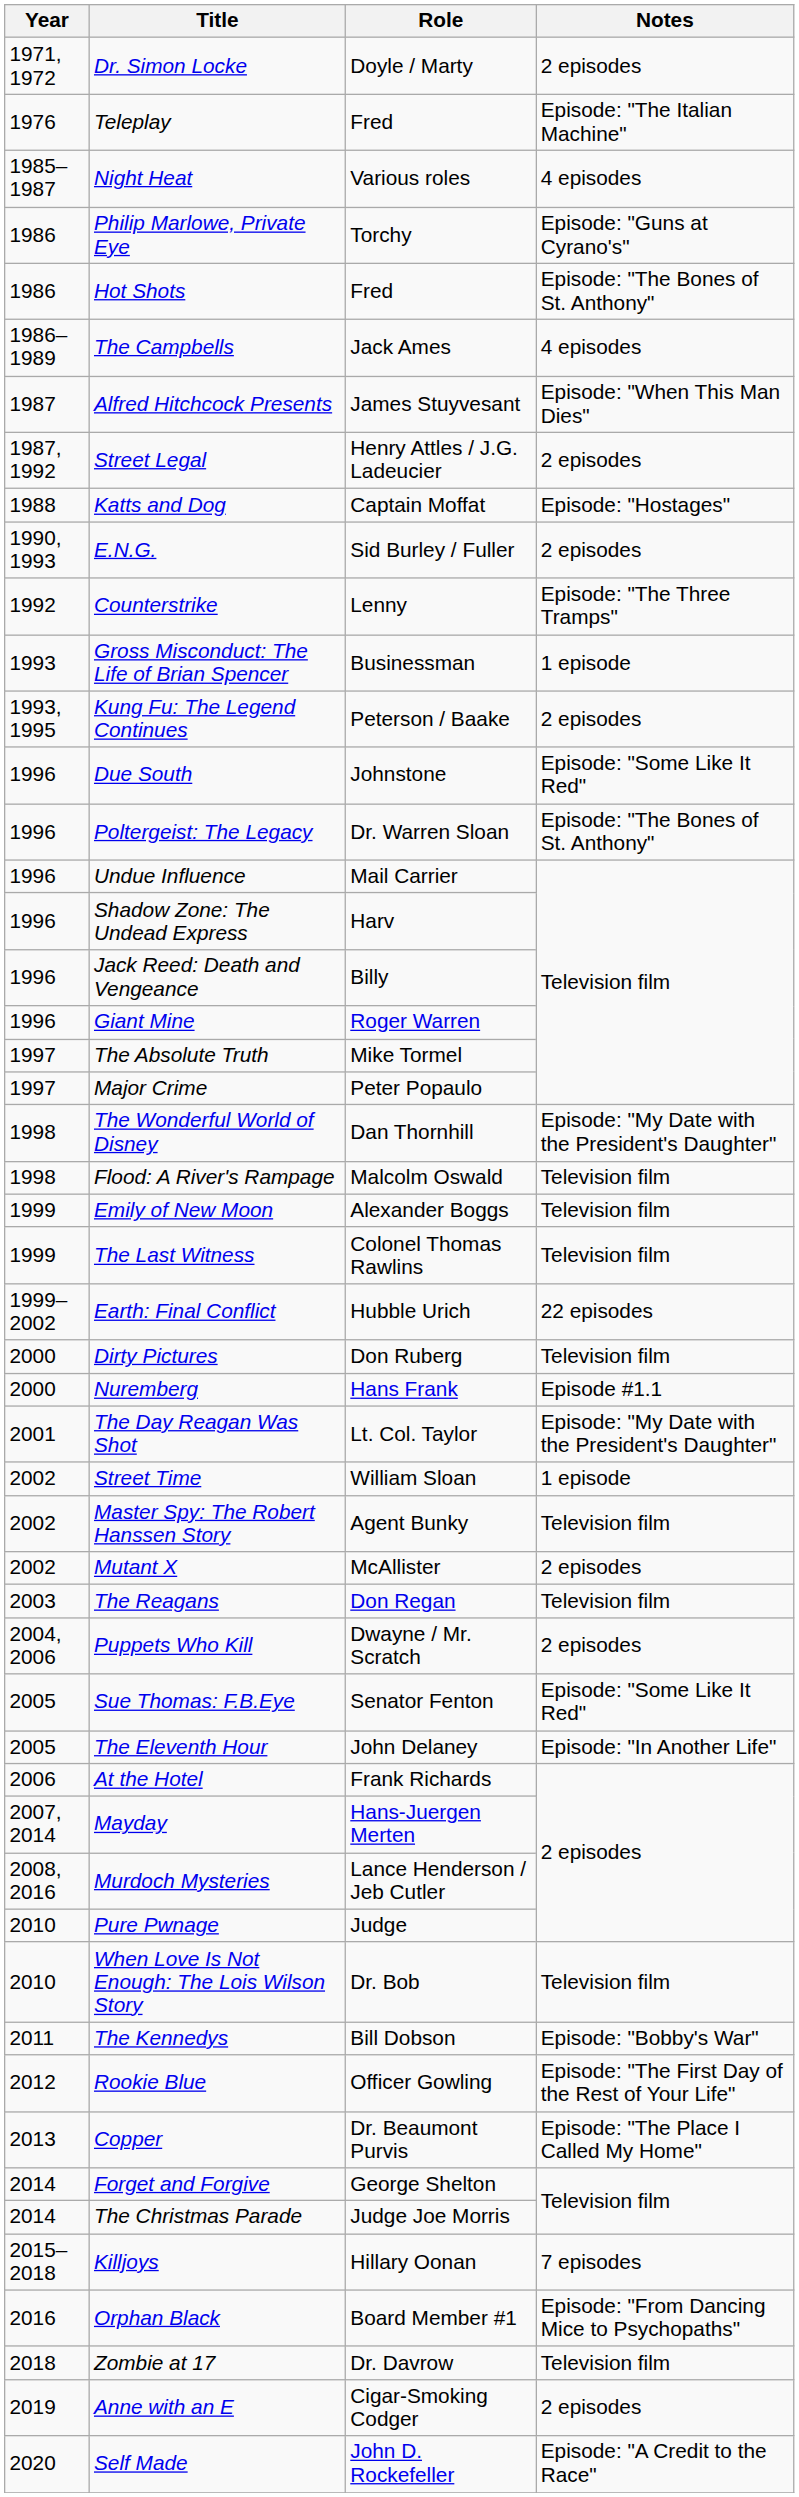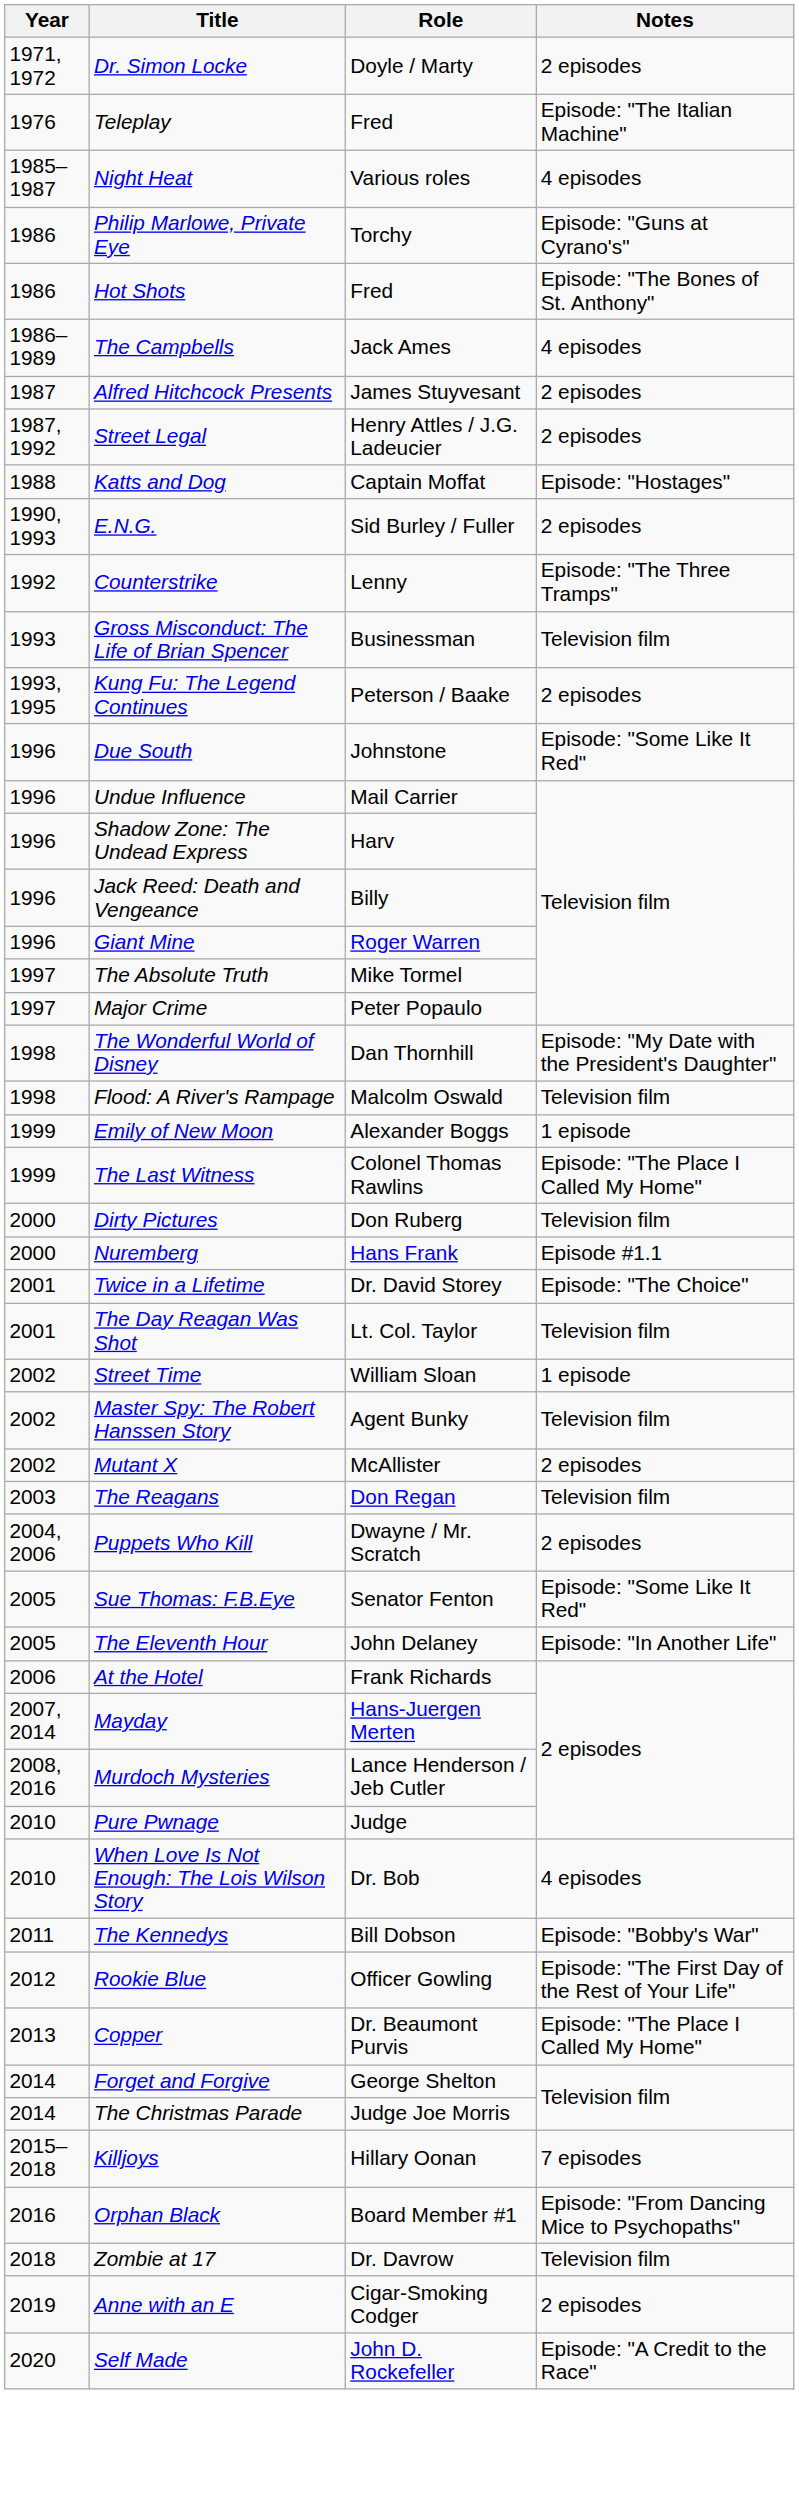 <table class="wikitable sortable">
 <tr>
 <th>Year</th>
 <th>Title</th>
 <th>Role</th>
 <th class="unsortable">Notes</th>
 </tr>
 <tr>
 <td>1971, 1972</td>
 <td><em><a href='#'>Dr. Simon Locke</a></em></td>
 <td>Doyle / Marty</td>
 <td>2 episodes</td>
 </tr>
 <tr>
 <td>1976</td>
 <td><em>Teleplay</em></td>
 <td>Fred</td>
 <td>Episode: "The Italian Machine"</td>
 </tr>
 <tr>
 <td>1985–1987</td>
 <td><em><a href='#'>Night Heat</a></em></td>
 <td>Various roles</td>
 <td>4 episodes</td>
 </tr>
 <tr>
 <td>1986</td>
 <td><em><a href='#'>Philip Marlowe, Private Eye</a></em></td>
 <td>Torchy</td>
 <td>Episode: "Guns at Cyrano's"</td>
 </tr>
 <tr>
 <td>1986</td>
 <td><a href='#'><em>Hot Shots</em></a></td>
 <td>Fred</td>
 <td>Episode: "The Bones of St. Anthony"</td>
 </tr>
 <tr>
 <td>1986–1989</td>
 <td data-sort-value="Campbells, The"><em><a href='#'>The Campbells</a></em></td>
 <td>Jack Ames</td>
 <td>4 episodes</td>
 </tr>
 <tr>
 <td>1987</td>
 <td><a href='#'><em>Alfred Hitchcock Presents</em></a></td>
 <td>James Stuyvesant</td>
-<td>Episode: "When This Man Dies"</td>
+<td>2 episodes</td>
 </tr>
 <tr>
 <td>1987, 1992</td>
 <td><a href='#'><em>Street Legal</em></a></td>
 <td>Henry Attles / J.G. Ladeucier</td>
 <td>2 episodes</td>
 </tr>
 <tr>
 <td>1988</td>
 <td><em><a href='#'>Katts and Dog</a></em></td>
 <td>Captain Moffat</td>
 <td>Episode: "Hostages"</td>
 </tr>
 <tr>
 <td>1990, 1993</td>
 <td><em><a href='#'>E.N.G.</a></em></td>
 <td>Sid Burley / Fuller</td>
 <td>2 episodes</td>
 </tr>
 <tr>
 <td>1992</td>
 <td><a href='#'><em>Counterstrike</em></a></td>
 <td>Lenny</td>
 <td>Episode: "The Three Tramps"</td>
 </tr>
 <tr>
 <td>1993</td>
 <td><em><a href='#'>Gross Misconduct: The Life of Brian Spencer</a></em></td>
 <td>Businessman</td>
-<td>1 episode</td>
+<td>Television film</td>
 </tr>
 <tr>
 <td>1993, 1995</td>
 <td><em><a href='#'>Kung Fu: The Legend Continues</a></em></td>
 <td>Peterson / Baake</td>
 <td>2 episodes</td>
 </tr>
 <tr>
 <td>1996</td>
 <td><em><a href='#'>Due South</a></em></td>
 <td>Johnstone</td>
 <td>Episode: "Some Like It Red"</td>
-</tr>
-<tr>
-<td>1996</td>
-<td><em><a href='#'>Poltergeist: The Legacy</a></em></td>
-<td>Dr. Warren Sloan</td>
-<td>Episode: "The Bones of St. Anthony"</td>
 </tr>
 <tr>
 <td>1996</td>
 <td><em>Undue Influence</em></td>
 <td>Mail Carrier</td>
 <td rowspan="6">Television film</td>
 </tr>
 <tr>
 <td>1996</td>
 <td><em>Shadow Zone: The Undead Express</em></td>
 <td>Harv</td>
 </tr>
 <tr>
 <td>1996</td>
 <td><em>Jack Reed: Death and Vengeance</em></td>
 <td>Billy</td>
 </tr>
 <tr>
 <td>1996</td>
 <td><a href='#'><em>Giant Mine</em></a></td>
 <td><a href='#'>Roger Warren</a></td>
 </tr>
 <tr>
 <td>1997</td>
 <td data-sort-value="Absolute Truth, The"><em>The Absolute Truth</em></td>
 <td>Mike Tormel</td>
 </tr>
 <tr>
 <td>1997</td>
 <td><em>Major Crime</em></td>
 <td>Peter Popaulo</td>
 </tr>
 <tr>
 <td>1998</td>
 <td data-sort-value="Wonderful World of Disney, The"><em><a href='#'>The Wonderful World of Disney</a></em></td>
 <td>Dan Thornhill</td>
 <td>Episode: "My Date with the President's Daughter"</td>
 </tr>
 <tr>
 <td>1998</td>
 <td><em>Flood: A River's Rampage</em></td>
 <td>Malcolm Oswald</td>
 <td>Television film</td>
 </tr>
 <tr>
 <td>1999</td>
 <td><a href='#'><em>Emily of New Moon</em></a></td>
 <td>Alexander Boggs</td>
-<td>Television film</td>
+<td>1 episode</td>
 </tr>
 <tr>
 <td>1999</td>
 <td data-sort-value="Last Witness, The"><a href='#'><em>The Last Witness</em></a></td>
 <td>Colonel Thomas Rawlins</td>
-<td>Television film</td>
-</tr>
-<tr>
-<td>1999–2002</td>
-<td><em><a href='#'>Earth: Final Conflict</a></em></td>
-<td>Hubble Urich</td>
-<td>22 episodes</td>
+<td>Episode: "The Place I Called My Home"</td>
 </tr>
 <tr>
 <td>2000</td>
 <td><em><a href='#'>Dirty Pictures</a></em></td>
 <td>Don Ruberg</td>
 <td>Television film</td>
 </tr>
 <tr>
 <td>2000</td>
 <td><a href='#'><em>Nuremberg</em></a></td>
 <td><a href='#'>Hans Frank</a></td>
 <td>Episode #1.1</td>
 </tr>
 <tr>
 <td>2001</td>
+<td><a href='#'><em>Twice in a Lifetime</em></a></td>
+<td>Dr. David Storey</td>
+<td>Episode: "The Choice"</td>
+</tr>
+<tr>
+<td>2001</td>
 <td data-sort-value="Day Reagan Was Shot, The"><em><a href='#'>The Day Reagan Was Shot</a></em></td>
 <td>Lt. Col. Taylor</td>
-<td>Episode: "My Date with the President's Daughter"</td>
+<td>Television film</td>
 </tr>
 <tr>
 <td>2002</td>
 <td><em><a href='#'>Street Time</a></em></td>
 <td>William Sloan</td>
 <td>1 episode</td>
 </tr>
 <tr>
 <td>2002</td>
 <td><em><a href='#'>Master Spy: The Robert Hanssen Story</a></em></td>
 <td>Agent Bunky</td>
 <td>Television film</td>
 </tr>
 <tr>
 <td>2002</td>
 <td><a href='#'><em>Mutant X</em></a></td>
 <td>McAllister</td>
 <td>2 episodes</td>
 </tr>
 <tr>
 <td>2003</td>
 <td data-sort-value="Reagans, The"><em><a href='#'>The Reagans</a></em></td>
 <td><a href='#'>Don Regan</a></td>
 <td>Television film</td>
 </tr>
 <tr>
 <td>2004, 2006</td>
 <td><em><a href='#'>Puppets Who Kill</a></em></td>
 <td>Dwayne / Mr. Scratch</td>
 <td>2 episodes</td>
 </tr>
 <tr>
 <td>2005</td>
 <td><em><a href='#'>Sue Thomas: F.B.Eye</a></em></td>
 <td>Senator Fenton</td>
 <td>Episode: "Some Like It Red"</td>
 </tr>
 <tr>
 <td>2005</td>
 <td data-sort-value="Eleventh Hour, The"><a href='#'><em>The Eleventh Hour</em></a></td>
 <td>John Delaney</td>
 <td>Episode: "In Another Life"</td>
 </tr>
 <tr>
 <td>2006</td>
 <td><em><a href='#'>At the Hotel</a></em></td>
 <td>Frank Richards</td>
 <td rowspan="4">2 episodes</td>
 </tr>
 <tr>
 <td>2007, 2014</td>
 <td><a href='#'><em>Mayday</em></a></td>
 <td><a href='#'>Hans-Juergen Merten</a></td>
 </tr>
 <tr>
 <td>2008, 2016</td>
 <td><em><a href='#'>Murdoch Mysteries</a></em></td>
 <td>Lance Henderson / Jeb Cutler</td>
 </tr>
 <tr>
 <td>2010</td>
 <td><em><a href='#'>Pure Pwnage</a></em></td>
 <td>Judge</td>
 </tr>
 <tr>
 <td>2010</td>
 <td><em><a href='#'>When Love Is Not Enough: The Lois Wilson Story</a></em></td>
 <td>Dr. Bob</td>
-<td>Television film</td>
+<td>4 episodes</td>
 </tr>
 <tr>
 <td>2011</td>
 <td data-sort-value="Kennedys, The"><a href='#'><em>The Kennedys</em></a></td>
 <td>Bill Dobson</td>
 <td>Episode: "Bobby's War"</td>
 </tr>
 <tr>
 <td>2012</td>
 <td><em><a href='#'>Rookie Blue</a></em></td>
 <td>Officer Gowling</td>
 <td>Episode: "The First Day of the Rest of Your Life"</td>
 </tr>
 <tr>
 <td>2013</td>
 <td><a href='#'><em>Copper</em></a></td>
 <td>Dr. Beaumont Purvis</td>
 <td>Episode: "The Place I Called My Home"</td>
 </tr>
 <tr>
 <td>2014</td>
 <td><em><a href='#'>Forget and Forgive</a></em></td>
 <td>George Shelton</td>
 <td rowspan="2">Television film</td>
 </tr>
 <tr>
 <td>2014</td>
 <td data-sort-value="Christmas Parade, The"><em>The Christmas Parade</em></td>
 <td>Judge Joe Morris</td>
 </tr>
 <tr>
 <td>2015–2018</td>
 <td><em><a href='#'>Killjoys</a></em></td>
 <td>Hillary Oonan</td>
 <td>7 episodes</td>
 </tr>
 <tr>
 <td>2016</td>
 <td><em><a href='#'>Orphan Black</a></em></td>
 <td>Board Member #1</td>
 <td>Episode: "From Dancing Mice to Psychopaths"</td>
 </tr>
 <tr>
 <td>2018</td>
 <td><em>Zombie at 17</em></td>
 <td>Dr. Davrow</td>
 <td>Television film</td>
 </tr>
 <tr>
 <td>2019</td>
 <td><em><a href='#'>Anne with an E</a></em></td>
 <td>Cigar-Smoking Codger</td>
 <td>2 episodes</td>
 </tr>
 <tr>
 <td>2020</td>
 <td><a href='#'><em>Self Made</em></a></td>
 <td><a href='#'>John D. Rockefeller</a></td>
 <td>Episode: "A Credit to the Race"</td>
 </tr>
 </table>
